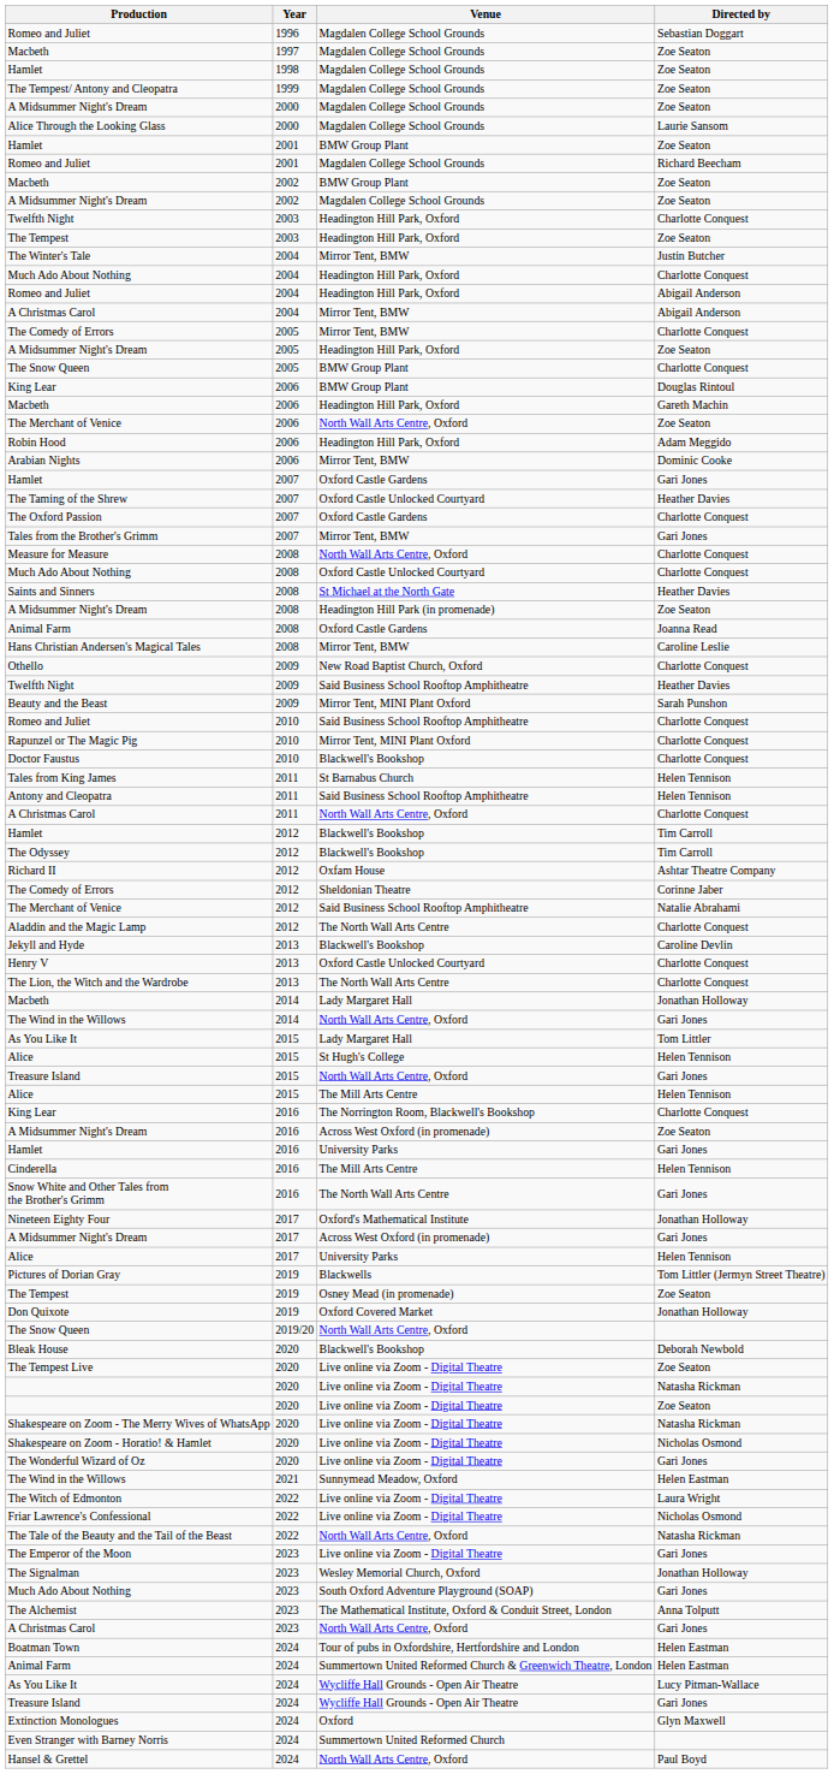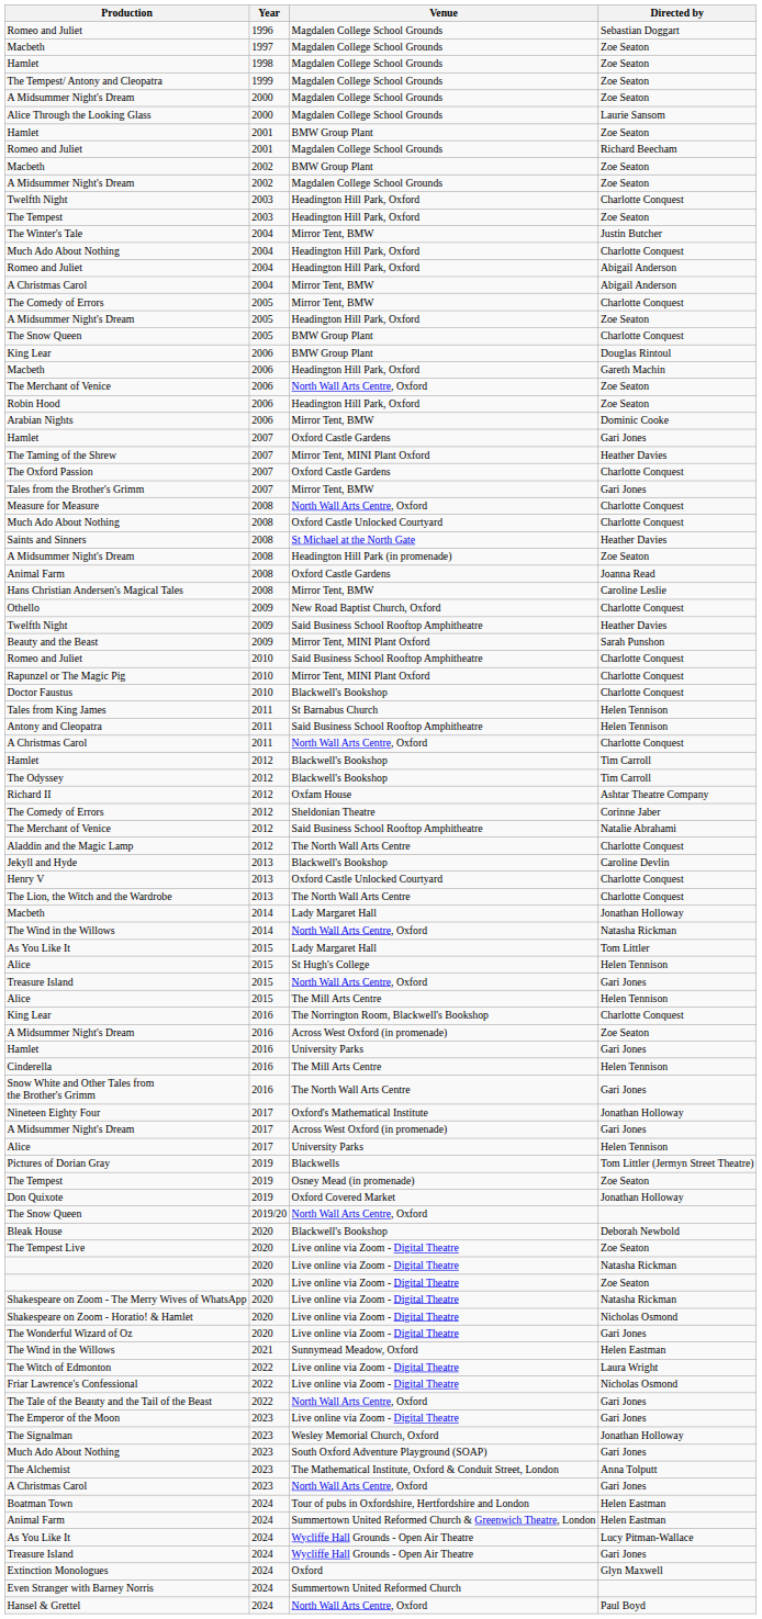 <table class="wikitable sortable mw-collapsible">
 <tr>
 <th>Production</th>
 <th>Year</th>
 <th>Venue</th>
 <th>Directed by</th>
 </tr>
 <tr>
 <td>Romeo and Juliet</td>
 <td>1996</td>
 <td>Magdalen College School Grounds</td>
 <td>Sebastian Doggart</td>
 </tr>
 <tr>
 <td>Macbeth</td>
 <td>1997</td>
 <td>Magdalen College School Grounds</td>
 <td>Zoe Seaton</td>
 </tr>
 <tr>
 <td>Hamlet</td>
 <td>1998</td>
 <td>Magdalen College School Grounds</td>
 <td>Zoe Seaton</td>
 </tr>
 <tr>
 <td>The Tempest/ Antony and Cleopatra</td>
 <td>1999</td>
 <td>Magdalen College School Grounds</td>
 <td>Zoe Seaton</td>
 </tr>
 <tr>
 <td>A Midsummer Night's Dream</td>
 <td>2000</td>
 <td>Magdalen College School Grounds</td>
 <td>Zoe Seaton</td>
 </tr>
 <tr>
 <td>Alice Through the Looking Glass</td>
 <td>2000</td>
 <td>Magdalen College School Grounds</td>
 <td>Laurie Sansom</td>
 </tr>
 <tr>
 <td>Hamlet</td>
 <td>2001</td>
 <td>BMW Group Plant</td>
 <td>Zoe Seaton</td>
 </tr>
 <tr>
 <td>Romeo and Juliet</td>
 <td>2001</td>
 <td>Magdalen College School Grounds</td>
 <td>Richard Beecham</td>
 </tr>
 <tr>
 <td>Macbeth</td>
 <td>2002</td>
 <td>BMW Group Plant</td>
 <td>Zoe Seaton</td>
 </tr>
 <tr>
 <td>A Midsummer Night's Dream</td>
 <td>2002</td>
 <td>Magdalen College School Grounds</td>
 <td>Zoe Seaton</td>
 </tr>
 <tr>
 <td>Twelfth Night</td>
 <td>2003</td>
 <td>Headington Hill Park, Oxford</td>
 <td>Charlotte Conquest</td>
 </tr>
 <tr>
 <td>The Tempest</td>
 <td>2003</td>
 <td>Headington Hill Park, Oxford</td>
 <td>Zoe Seaton</td>
 </tr>
 <tr>
 <td>The Winter's Tale</td>
 <td>2004</td>
 <td>Mirror Tent, BMW</td>
 <td>Justin Butcher</td>
 </tr>
 <tr>
 <td>Much Ado About Nothing</td>
 <td>2004</td>
 <td>Headington Hill Park, Oxford</td>
 <td>Charlotte Conquest</td>
 </tr>
 <tr>
 <td>Romeo and Juliet</td>
 <td>2004</td>
 <td>Headington Hill Park, Oxford</td>
 <td>Abigail Anderson</td>
 </tr>
 <tr>
 <td>A Christmas Carol</td>
 <td>2004</td>
 <td>Mirror Tent, BMW</td>
 <td>Abigail Anderson</td>
 </tr>
 <tr>
 <td>The Comedy of Errors</td>
 <td>2005</td>
 <td>Mirror Tent, BMW</td>
 <td>Charlotte Conquest</td>
 </tr>
 <tr>
 <td>A Midsummer Night's Dream</td>
 <td>2005</td>
 <td>Headington Hill Park, Oxford</td>
 <td>Zoe Seaton</td>
 </tr>
 <tr>
 <td>The Snow Queen</td>
 <td>2005</td>
 <td>BMW Group Plant</td>
 <td>Charlotte Conquest</td>
 </tr>
 <tr>
 <td>King Lear</td>
 <td>2006</td>
 <td>BMW Group Plant</td>
 <td>Douglas Rintoul</td>
 </tr>
 <tr>
 <td>Macbeth</td>
 <td>2006</td>
 <td>Headington Hill Park, Oxford</td>
 <td>Gareth Machin</td>
 </tr>
 <tr>
 <td>The Merchant of Venice</td>
 <td>2006</td>
 <td><a href='#'>North Wall Arts Centre</a>, Oxford</td>
 <td>Zoe Seaton</td>
 </tr>
 <tr>
 <td>Robin Hood</td>
 <td>2006</td>
 <td>Headington Hill Park, Oxford</td>
-<td>Adam Meggido</td>
+<td>Zoe Seaton</td>
 </tr>
 <tr>
 <td>Arabian Nights</td>
 <td>2006</td>
 <td>Mirror Tent, BMW</td>
 <td>Dominic Cooke</td>
 </tr>
 <tr>
 <td>Hamlet</td>
 <td>2007</td>
 <td>Oxford Castle Gardens</td>
 <td>Gari Jones</td>
 </tr>
 <tr>
 <td>The Taming of the Shrew</td>
 <td>2007</td>
-<td>Oxford Castle Unlocked Courtyard</td>
+<td>Mirror Tent, MINI Plant Oxford</td>
 <td>Heather Davies</td>
 </tr>
 <tr>
 <td>The Oxford Passion</td>
 <td>2007</td>
 <td>Oxford Castle Gardens</td>
 <td>Charlotte Conquest</td>
 </tr>
 <tr>
 <td>Tales from the Brother's Grimm</td>
 <td>2007</td>
 <td>Mirror Tent, BMW</td>
 <td>Gari Jones</td>
 </tr>
 <tr>
 <td>Measure for Measure</td>
 <td>2008</td>
 <td><a href='#'>North Wall Arts Centre</a>, Oxford</td>
 <td>Charlotte Conquest</td>
 </tr>
 <tr>
 <td>Much Ado About Nothing</td>
 <td>2008</td>
 <td>Oxford Castle Unlocked Courtyard</td>
 <td>Charlotte Conquest</td>
 </tr>
 <tr>
 <td>Saints and Sinners</td>
 <td>2008</td>
 <td><a href='#'>St Michael at the North Gate</a></td>
 <td>Heather Davies</td>
 </tr>
 <tr>
 <td>A Midsummer Night's Dream</td>
 <td>2008</td>
 <td>Headington Hill Park (in promenade)</td>
 <td>Zoe Seaton</td>
 </tr>
 <tr>
 <td>Animal Farm</td>
 <td>2008</td>
 <td>Oxford Castle Gardens</td>
 <td>Joanna Read</td>
 </tr>
 <tr>
 <td>Hans Christian Andersen's Magical Tales</td>
 <td>2008</td>
 <td>Mirror Tent, BMW</td>
 <td>Caroline Leslie</td>
 </tr>
 <tr>
 <td>Othello</td>
 <td>2009</td>
 <td>New Road Baptist Church, Oxford</td>
 <td>Charlotte Conquest</td>
 </tr>
 <tr>
 <td>Twelfth Night</td>
 <td>2009</td>
 <td>Said Business School Rooftop Amphitheatre</td>
 <td>Heather Davies</td>
 </tr>
 <tr>
 <td>Beauty and the Beast</td>
 <td>2009</td>
 <td>Mirror Tent, MINI Plant Oxford</td>
 <td>Sarah Punshon</td>
 </tr>
 <tr>
 <td>Romeo and Juliet</td>
 <td>2010</td>
 <td>Said Business School Rooftop Amphitheatre</td>
 <td>Charlotte Conquest</td>
 </tr>
 <tr>
 <td>Rapunzel or The Magic Pig</td>
 <td>2010</td>
 <td>Mirror Tent, MINI Plant Oxford</td>
 <td>Charlotte Conquest</td>
 </tr>
 <tr>
 <td>Doctor Faustus</td>
 <td>2010</td>
 <td>Blackwell's Bookshop</td>
 <td>Charlotte Conquest</td>
 </tr>
 <tr>
 <td>Tales from King James</td>
 <td>2011</td>
 <td>St Barnabus Church</td>
 <td>Helen Tennison</td>
 </tr>
 <tr>
 <td>Antony and Cleopatra</td>
 <td>2011</td>
 <td>Said Business School Rooftop Amphitheatre</td>
 <td>Helen Tennison</td>
 </tr>
 <tr>
 <td>A Christmas Carol</td>
 <td>2011</td>
 <td><a href='#'>North Wall Arts Centre</a>, Oxford</td>
 <td>Charlotte Conquest</td>
 </tr>
 <tr>
 <td>Hamlet</td>
 <td>2012</td>
 <td>Blackwell's Bookshop</td>
 <td>Tim Carroll</td>
 </tr>
 <tr>
 <td>The Odyssey</td>
 <td>2012</td>
 <td>Blackwell's Bookshop</td>
 <td>Tim Carroll</td>
 </tr>
 <tr>
 <td>Richard II</td>
 <td>2012</td>
 <td>Oxfam House</td>
 <td>Ashtar Theatre Company</td>
 </tr>
 <tr>
 <td>The Comedy of Errors</td>
 <td>2012</td>
 <td>Sheldonian Theatre</td>
 <td>Corinne Jaber</td>
 </tr>
 <tr>
 <td>The Merchant of Venice</td>
 <td>2012</td>
 <td>Said Business School Rooftop Amphitheatre</td>
 <td>Natalie Abrahami</td>
 </tr>
 <tr>
 <td>Aladdin and the Magic Lamp</td>
 <td>2012</td>
 <td>The North Wall Arts Centre</td>
 <td>Charlotte Conquest</td>
 </tr>
 <tr>
 <td>Jekyll and Hyde</td>
 <td>2013</td>
 <td>Blackwell's Bookshop</td>
 <td>Caroline Devlin</td>
 </tr>
 <tr>
 <td>Henry V</td>
 <td>2013</td>
 <td>Oxford Castle Unlocked Courtyard</td>
 <td>Charlotte Conquest</td>
 </tr>
 <tr>
 <td>The Lion, the Witch and the Wardrobe</td>
 <td>2013</td>
 <td>The North Wall Arts Centre</td>
 <td>Charlotte Conquest</td>
 </tr>
 <tr>
 <td>Macbeth</td>
 <td>2014</td>
 <td>Lady Margaret Hall</td>
 <td>Jonathan Holloway</td>
 </tr>
 <tr>
 <td>The Wind in the Willows</td>
 <td>2014</td>
 <td><a href='#'>North Wall Arts Centre</a>, Oxford</td>
-<td>Gari Jones</td>
+<td>Natasha Rickman</td>
 </tr>
 <tr>
 <td>As You Like It</td>
 <td>2015</td>
 <td>Lady Margaret Hall</td>
 <td>Tom Littler</td>
 </tr>
 <tr>
 <td>Alice</td>
 <td>2015</td>
 <td>St Hugh's College</td>
 <td>Helen Tennison</td>
 </tr>
 <tr>
 <td>Treasure Island</td>
 <td>2015</td>
 <td><a href='#'>North Wall Arts Centre</a>, Oxford</td>
 <td>Gari Jones</td>
 </tr>
 <tr>
 <td>Alice</td>
 <td>2015</td>
 <td>The Mill Arts Centre</td>
 <td>Helen Tennison</td>
 </tr>
 <tr>
 <td>King Lear</td>
 <td>2016</td>
 <td>The Norrington Room, Blackwell's Bookshop</td>
 <td>Charlotte Conquest</td>
 </tr>
 <tr>
 <td>A Midsummer Night's Dream</td>
 <td>2016</td>
 <td>Across West Oxford (in promenade)</td>
 <td>Zoe Seaton</td>
 </tr>
 <tr>
 <td>Hamlet</td>
 <td>2016</td>
 <td>University Parks</td>
 <td>Gari Jones</td>
 </tr>
 <tr>
 <td>Cinderella</td>
 <td>2016</td>
 <td>The Mill Arts Centre</td>
 <td>Helen Tennison</td>
 </tr>
 <tr>
 <td>Snow White and Other Tales from<br>the Brother's Grimm</td>
 <td>2016</td>
 <td>The North Wall Arts Centre</td>
 <td>Gari Jones</td>
 </tr>
 <tr>
 <td>Nineteen Eighty Four</td>
 <td>2017</td>
 <td>Oxford's Mathematical Institute</td>
 <td>Jonathan Holloway</td>
 </tr>
 <tr>
 <td>A Midsummer Night's Dream</td>
 <td>2017</td>
 <td>Across West Oxford (in promenade)</td>
 <td>Gari Jones</td>
 </tr>
 <tr>
 <td>Alice</td>
 <td>2017</td>
 <td>University Parks</td>
 <td>Helen Tennison</td>
 </tr>
 <tr>
 <td>Pictures of Dorian Gray</td>
 <td>2019</td>
 <td>Blackwells</td>
 <td>Tom Littler (Jermyn Street Theatre)</td>
 </tr>
 <tr>
 <td>The Tempest</td>
 <td>2019</td>
 <td>Osney Mead (in promenade)</td>
 <td>Zoe Seaton</td>
 </tr>
 <tr>
 <td>Don Quixote</td>
 <td>2019</td>
 <td>Oxford Covered Market</td>
 <td>Jonathan Holloway</td>
 </tr>
 <tr>
 <td>The Snow Queen</td>
 <td>2019/20</td>
 <td><a href='#'>North Wall Arts Centre</a>, Oxford</td>
 <td></td>
 </tr>
 <tr>
 <td>Bleak House</td>
 <td>2020</td>
 <td>Blackwell's Bookshop</td>
 <td>Deborah Newbold</td>
 </tr>
 <tr>
 <td>The Tempest Live</td>
 <td>2020</td>
 <td>Live online via Zoom - <a href='#'>Digital Theatre</a></td>
 <td>Zoe Seaton</td>
 </tr>
 <tr>
 <td></td>
 <td>2020</td>
 <td>Live online via Zoom - <a href='#'>Digital Theatre</a></td>
 <td>Natasha Rickman</td>
 </tr>
 <tr>
 <td></td>
 <td>2020</td>
 <td>Live online via Zoom - <a href='#'>Digital Theatre</a></td>
 <td>Zoe Seaton</td>
 </tr>
 <tr>
 <td>Shakespeare on Zoom - The Merry Wives of WhatsApp</td>
 <td>2020</td>
 <td>Live online via Zoom - <a href='#'>Digital Theatre</a></td>
 <td>Natasha Rickman</td>
 </tr>
 <tr>
 <td>Shakespeare on Zoom - Horatio! & Hamlet</td>
 <td>2020</td>
 <td>Live online via Zoom - <a href='#'>Digital Theatre</a></td>
 <td>Nicholas Osmond</td>
 </tr>
 <tr>
 <td>The Wonderful Wizard of Oz</td>
 <td>2020</td>
 <td>Live online via Zoom - <a href='#'>Digital Theatre</a></td>
 <td>Gari Jones</td>
 </tr>
 <tr>
 <td>The Wind in the Willows</td>
 <td>2021</td>
 <td>Sunnymead Meadow, Oxford</td>
 <td>Helen Eastman</td>
 </tr>
 <tr>
 <td>The Witch of Edmonton</td>
 <td>2022</td>
 <td>Live online via Zoom - <a href='#'>Digital Theatre</a></td>
 <td>Laura Wright</td>
 </tr>
 <tr>
 <td>Friar Lawrence's Confessional</td>
 <td>2022</td>
 <td>Live online via Zoom - <a href='#'>Digital Theatre</a></td>
 <td>Nicholas Osmond</td>
 </tr>
 <tr>
 <td>The Tale of the Beauty and the Tail of the Beast</td>
 <td>2022</td>
 <td><a href='#'>North Wall Arts Centre</a>, Oxford</td>
-<td>Natasha Rickman</td>
+<td>Gari Jones</td>
 </tr>
 <tr>
 <td>The Emperor of the Moon</td>
 <td>2023</td>
 <td>Live online via Zoom - <a href='#'>Digital Theatre</a></td>
 <td>Gari Jones</td>
 </tr>
 <tr>
 <td>The Signalman</td>
 <td>2023</td>
 <td>Wesley Memorial Church, Oxford</td>
 <td>Jonathan Holloway</td>
 </tr>
 <tr>
 <td>Much Ado About Nothing</td>
 <td>2023</td>
 <td>South Oxford Adventure Playground (SOAP)</td>
 <td>Gari Jones</td>
 </tr>
 <tr>
 <td>The Alchemist</td>
 <td>2023</td>
 <td>The Mathematical Institute, Oxford & Conduit Street, London</td>
 <td>Anna Tolputt</td>
 </tr>
 <tr>
 <td>A Christmas Carol</td>
 <td>2023</td>
 <td><a href='#'>North Wall Arts Centre</a>, Oxford</td>
 <td>Gari Jones</td>
 </tr>
 <tr>
 <td>Boatman Town</td>
 <td>2024</td>
 <td>Tour of pubs in Oxfordshire, Hertfordshire and London</td>
 <td>Helen Eastman</td>
 </tr>
 <tr>
 <td>Animal Farm</td>
 <td>2024</td>
 <td>Summertown United Reformed Church & <a href='#'>Greenwich Theatre</a>, London</td>
 <td>Helen Eastman</td>
 </tr>
 <tr>
 <td>As You Like It</td>
 <td>2024</td>
 <td><a href='#'>Wycliffe Hall</a> Grounds - Open Air Theatre</td>
 <td>Lucy Pitman-Wallace</td>
 </tr>
 <tr>
 <td>Treasure Island</td>
 <td>2024</td>
 <td><a href='#'>Wycliffe Hall</a> Grounds - Open Air Theatre</td>
 <td>Gari Jones</td>
 </tr>
 <tr>
 <td>Extinction Monologues</td>
 <td>2024</td>
 <td>Oxford</td>
 <td>Glyn Maxwell</td>
 </tr>
 <tr>
 <td>Even Stranger with Barney Norris</td>
 <td>2024</td>
 <td>Summertown United Reformed Church</td>
 <td></td>
 </tr>
 <tr>
 <td>Hansel & Grettel</td>
 <td>2024</td>
 <td><a href='#'>North Wall Arts Centre</a>, Oxford</td>
 <td>Paul Boyd</td>
 </tr>
 </table>
